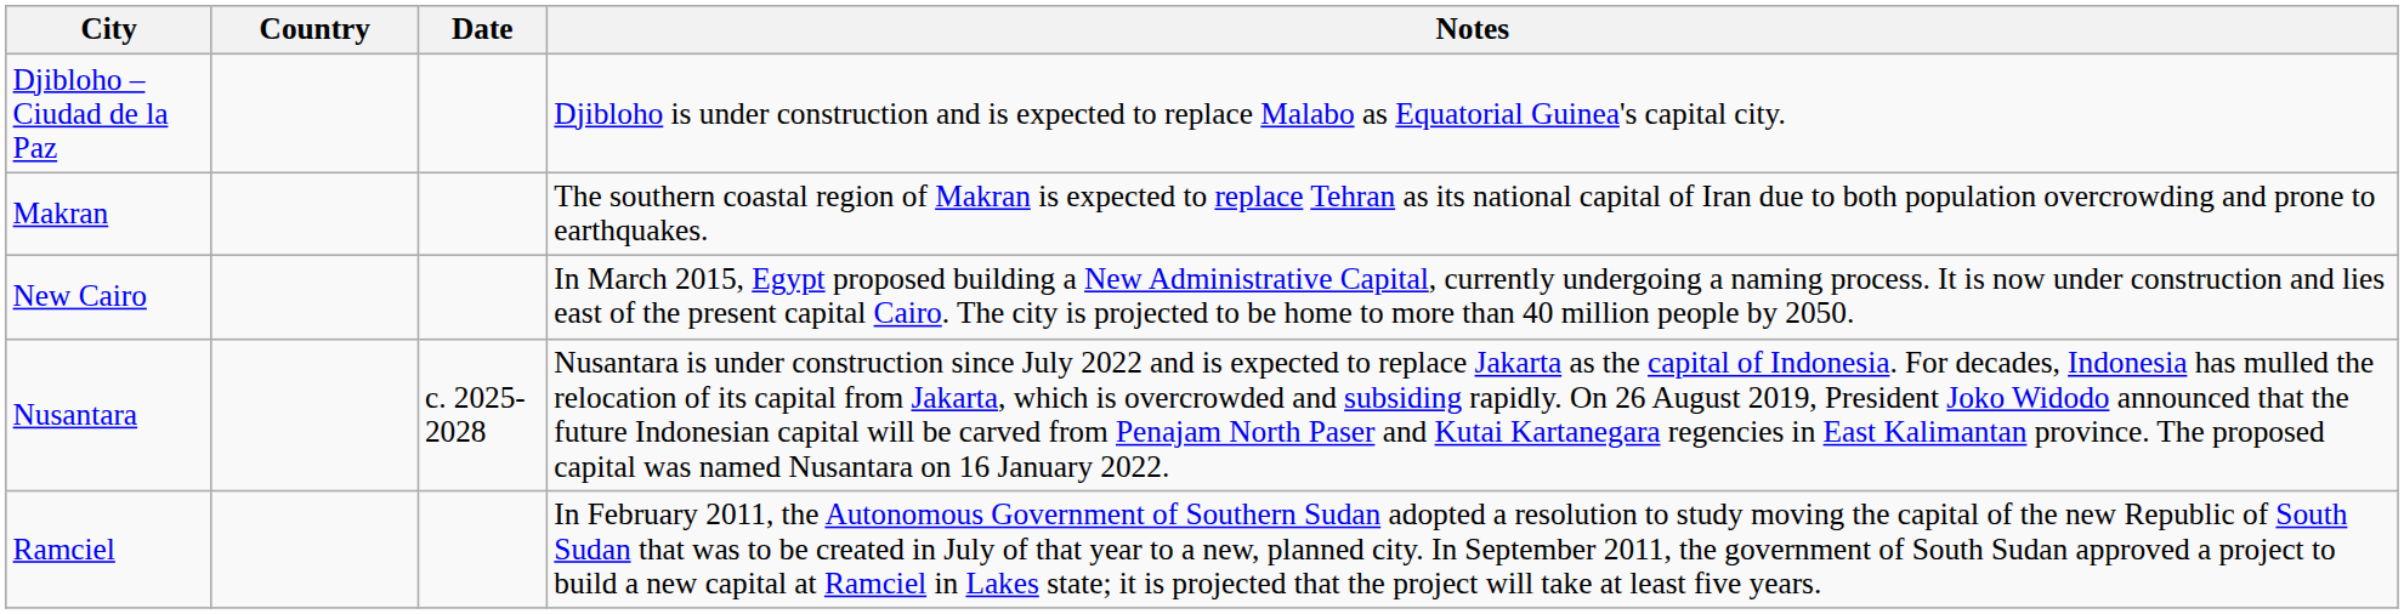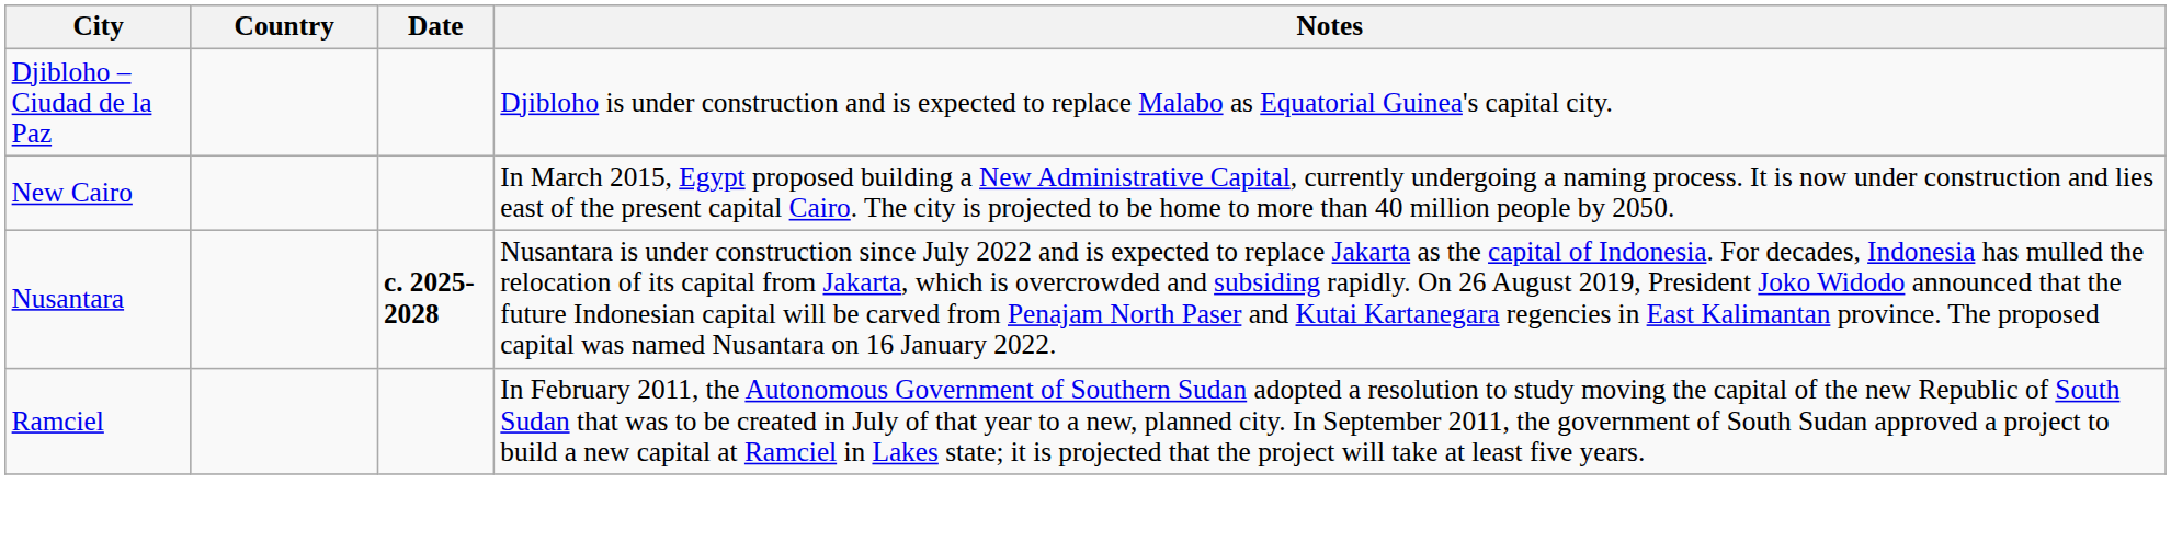 <table class="wikitable sortable">
 <tr>
 <th width="100">City</th>
 <th width="100">Country</th>
 <th width="60" data-sort-type=isoDate>Date</th>
 <th>Notes</th>
 </tr>
 <tr>
 <td><a href='#'>Djibloho – Ciudad de la Paz</a></td>
 <td></td>
 <td></td>
 <td><a href='#'>Djibloho</a> is under construction and is expected to replace <a href='#'>Malabo</a> as <a href='#'>Equatorial Guinea</a>'s capital city.</td>
 </tr>
 <tr>
-<td><a href='#'>Makran</a></td>
-<td></td>
-<td></td>
-<td>The southern coastal region of <a href='#'>Makran</a> is expected to <a href='#'>replace</a> <a href='#'>Tehran</a> as its national capital of Iran due to both population overcrowding and prone to earthquakes.</td>
-</tr>
-<tr>
 <td><a href='#'> New Cairo</a></td>
 <td></td>
 <td></td>
 <td>In March 2015, <a href='#'>Egypt</a> proposed building a <a href='#'>New Administrative Capital</a>, currently undergoing a naming process. It is now under construction and lies east of the present capital <a href='#'>Cairo</a>. The city is projected to be home to more than 40 million people by 2050.</td>
 </tr>
 <tr>
 <td><a href='#'>Nusantara</a></td>
 <td></td>
-<td>c. 2025-2028</td>
+<td><strong>c. 2025-2028</strong></td>
 <td>Nusantara is under construction since July 2022 and is expected to replace <a href='#'>Jakarta</a> as the <a href='#'>capital of Indonesia</a>. For decades, <a href='#'>Indonesia</a> has mulled the relocation of its capital from <a href='#'>Jakarta</a>, which is overcrowded and <a href='#'>subsiding</a> rapidly. On 26 August 2019, President <a href='#'>Joko Widodo</a> announced that the future Indonesian capital will be carved from <a href='#'>Penajam North Paser</a> and <a href='#'>Kutai Kartanegara</a> regencies in <a href='#'>East Kalimantan</a> province. The proposed capital was named Nusantara on 16 January 2022.</td>
 </tr>
 <tr>
 <td><a href='#'>Ramciel</a></td>
 <td></td>
 <td></td>
 <td>In February 2011, the <a href='#'>Autonomous Government of Southern Sudan</a> adopted a resolution to study moving the capital of the new Republic of <a href='#'>South Sudan</a> that was to be created in July of that year to a new, planned city. In September 2011, the government of South Sudan approved a project to build a new capital at <a href='#'>Ramciel</a> in <a href='#'>Lakes</a> state; it is projected that the project will take at least five years.</td>
 </tr>
 </table>
